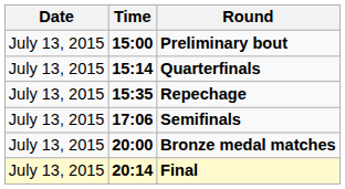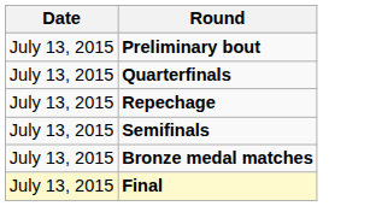 <table class="wikitable">
 <tr>
 <th>Date</th>
-<th>Time</th>
 <th>Round</th>
 </tr>
 <tr>
 <td>July 13, 2015</td>
-<td><strong>15:00</strong></td>
 <td><strong>Preliminary bout</strong></td>
 </tr>
 <tr>
 <td>July 13, 2015</td>
-<td><strong>15:14</strong></td>
 <td><strong>Quarterfinals</strong></td>
 </tr>
 <tr>
 <td>July 13, 2015</td>
-<td><strong>15:35</strong></td>
 <td><strong>Repechage</strong></td>
 </tr>
 <tr>
 <td>July 13, 2015</td>
-<td><strong>17:06</strong></td>
 <td><strong>Semifinals</strong></td>
 </tr>
 <tr>
 <td>July 13, 2015</td>
-<td><strong>20:00</strong></td>
 <td><strong>Bronze medal matches</strong></td>
 </tr>
 <tr style=background:lemonchiffon>
 <td>July 13, 2015</td>
-<td><strong>20:14</strong></td>
 <td><strong>Final</strong></td>
 </tr>
 </table>
